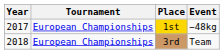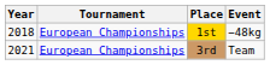 <table class="wikitable">
 <tr>
 <th>Year</th>
 <th>Tournament</th>
 <th>Place</th>
 <th>Event</th>
 </tr>
 <tr>
-<td>2017</td>
+<td>2018</td>
 <td><a href='#'>European Championships</a></td>
 <td bgcolor="gold" align="center">1st</td>
 <td>−48kg</td>
 </tr>
 <tr>
-<td>2018</td>
+<td>2021</td>
 <td><a href='#'>European Championships</a></td>
 <td bgcolor="cc9966" align="center">3rd</td>
 <td>Team</td>
 </tr>
 </table>
